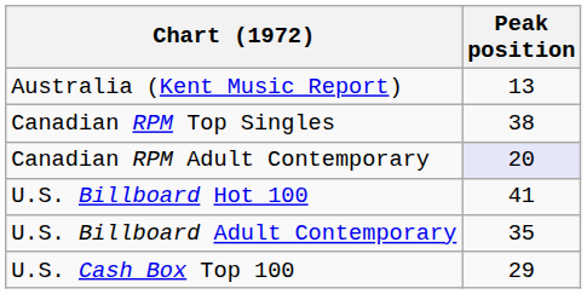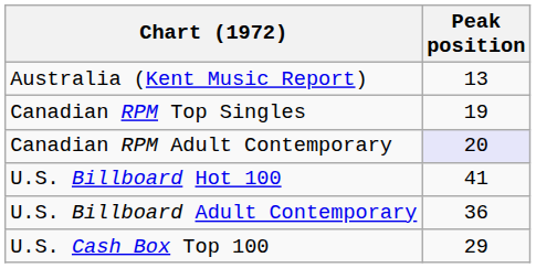 <table class="wikitable sortable">
 <tr>
 <th align="left">Chart (1972)</th>
 <th align="left">Peak<br>position</th>
 </tr>
 <tr>
 <td align="left">Australia (<a href='#'>Kent Music Report</a>)</td>
 <td style="text-align:center;">13</td>
 </tr>
 <tr>
 <td align="left">Canadian <em><a href='#'>RPM</a></em> Top Singles</td>
-<td style="text-align:center;">38</td>
+<td style="text-align:center;">19</td>
 </tr>
 <tr>
 <td align="left">Canadian <em>RPM</em> Adult Contemporary</td>
 <td style="background: lavender; text-align:center;">20</td>
 </tr>
 <tr>
 <td>U.S. <em><a href='#'>Billboard</a></em> <a href='#'>Hot 100</a></td>
 <td style="text-align:center;">41</td>
 </tr>
 <tr>
 <td>U.S. <em>Billboard</em> <a href='#'>Adult Contemporary</a></td>
-<td style="text-align:center;">35</td>
+<td style="text-align:center;">36</td>
 </tr>
 <tr>
 <td>U.S. <a href='#'><em>Cash Box</em></a> Top 100</td>
 <td style="text-align:center;">29</td>
 </tr>
 </table>
